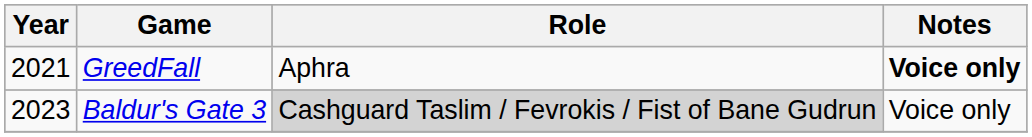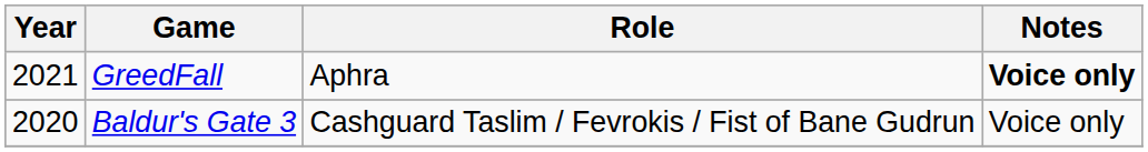 <table class="wikitable">
 <tr>
 <th>Year</th>
 <th>Game</th>
 <th>Role</th>
 <th>Notes</th>
 </tr>
 <tr>
 <td>2021</td>
 <td><em><a href='#'>GreedFall</a></em></td>
 <td>Aphra</td>
 <td><strong>Voice only</strong></td>
 </tr>
 <tr>
-<td>2023</td>
+<td>2020</td>
 <td><em><a href='#'>Baldur's Gate 3</a></em></td>
-<td style="background: lightgrey;">Cashguard Taslim / Fevrokis / Fist of Bane Gudrun</td>
+<td>Cashguard Taslim / Fevrokis / Fist of Bane Gudrun</td>
 <td>Voice only</td>
 </tr>
 <tr>
 </tr>
 </table>
